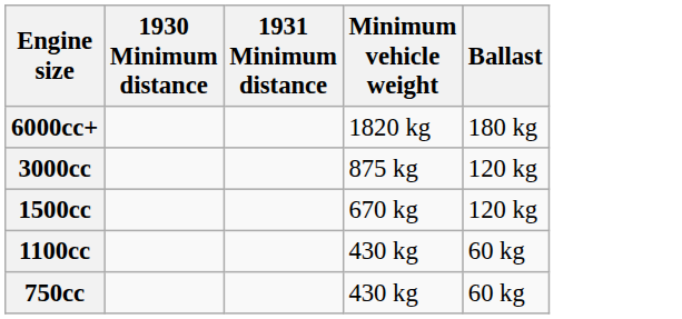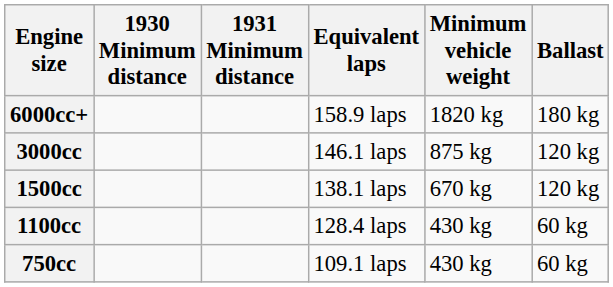 <table class="wikitable" style="font-size: 95%">
 <tr>
 <th>Engine<br> size</th>
 <th>1930<br>Minimum<br> distance</th>
 <th>1931<br>Minimum<br> distance</th>
+<th>Equivalent<br> laps</th>
 <th>Minimum<br>vehicle<br> weight</th>
 <th>Ballast</th>
 </tr>
 <tr>
 <th>6000cc+</th>
 <td></td>
 <td></td>
+<td>158.9 laps</td>
 <td>1820 kg</td>
 <td>180 kg</td>
 </tr>
 <tr>
 <th>3000cc</th>
 <td></td>
 <td></td>
+<td>146.1 laps</td>
 <td>875 kg</td>
 <td>120 kg</td>
 </tr>
 <tr>
 <th>1500cc</th>
 <td></td>
 <td></td>
+<td>138.1 laps</td>
 <td>670 kg</td>
 <td>120 kg</td>
 </tr>
 <tr>
 <th>1100cc</th>
 <td></td>
 <td></td>
+<td>128.4 laps</td>
 <td>430 kg</td>
 <td>60 kg</td>
 </tr>
 <tr>
 <th>750cc</th>
 <td></td>
 <td></td>
+<td>109.1 laps</td>
 <td>430 kg</td>
 <td>60 kg</td>
 </tr>
 </table>
